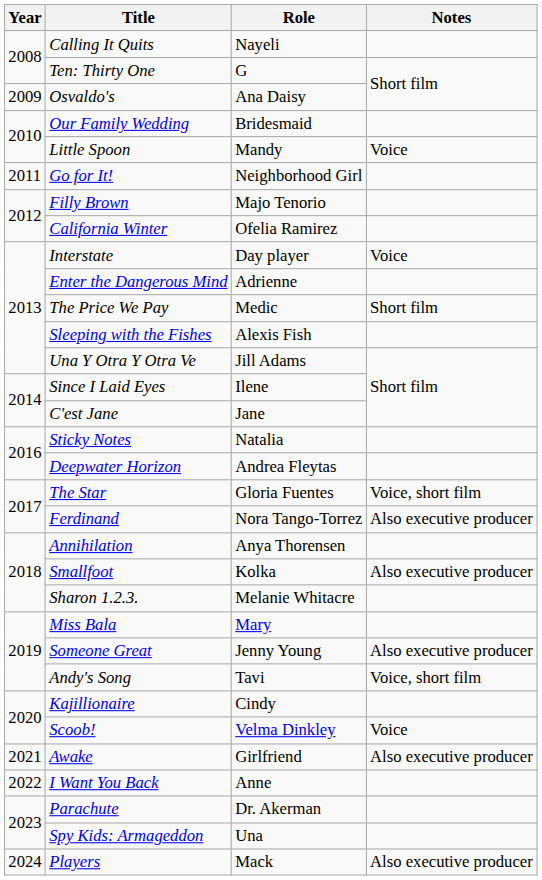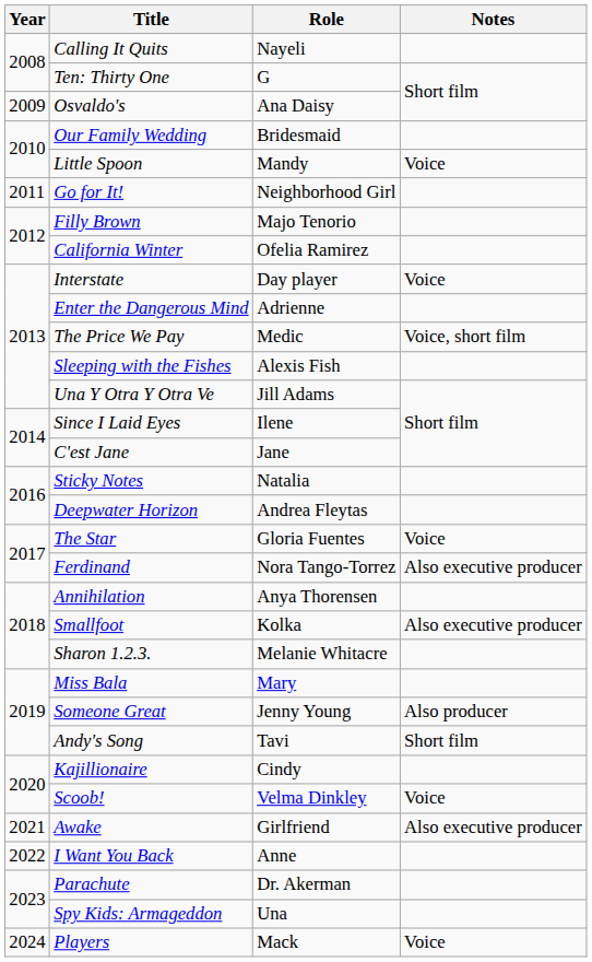 <table class="wikitable sortable">
 <tr>
 <th>Year</th>
 <th>Title</th>
 <th>Role</th>
 <th class="unsortable">Notes</th>
 </tr>
 <tr>
 <td rowspan=2>2008</td>
 <td><em>Calling It Quits</em></td>
 <td>Nayeli</td>
 <td></td>
 </tr>
 <tr>
 <td><em>Ten: Thirty One</em></td>
 <td>G</td>
 <td rowspan=2>Short film</td>
 </tr>
 <tr>
 <td>2009</td>
 <td><em>Osvaldo's</em></td>
 <td>Ana Daisy</td>
 </tr>
 <tr>
 <td rowspan=2>2010</td>
 <td><em><a href='#'>Our Family Wedding</a></em></td>
 <td>Bridesmaid</td>
 <td></td>
 </tr>
 <tr>
 <td><em>Little Spoon</em></td>
 <td>Mandy</td>
 <td>Voice</td>
 </tr>
 <tr>
 <td>2011</td>
 <td><em><a href='#'>Go for It!</a></em></td>
 <td>Neighborhood Girl</td>
 <td></td>
 </tr>
 <tr>
 <td rowspan=2>2012</td>
 <td><em><a href='#'>Filly Brown</a></em></td>
 <td>Majo Tenorio</td>
 <td></td>
 </tr>
 <tr>
 <td><em><a href='#'>California Winter</a></em></td>
 <td>Ofelia Ramirez</td>
 <td></td>
 </tr>
 <tr>
 <td rowspan=5>2013</td>
 <td><em>Interstate</em></td>
 <td>Day player</td>
 <td>Voice</td>
 </tr>
 <tr>
 <td><em><a href='#'>Enter the Dangerous Mind</a></em></td>
 <td>Adrienne</td>
 <td></td>
 </tr>
 <tr>
 <td><em>The Price We Pay</em></td>
 <td>Medic</td>
-<td>Short film</td>
+<td>Voice, short film</td>
 </tr>
 <tr>
 <td><em><a href='#'>Sleeping with the Fishes</a></em></td>
 <td>Alexis Fish</td>
 <td></td>
 </tr>
 <tr>
 <td><em>Una Y Otra Y Otra Ve</em></td>
 <td>Jill Adams</td>
 <td rowspan=3>Short film</td>
 </tr>
 <tr>
 <td rowspan=2>2014</td>
 <td><em>Since I Laid Eyes</em></td>
 <td>Ilene</td>
 </tr>
 <tr>
 <td><em>C'est Jane</em></td>
 <td>Jane</td>
 </tr>
 <tr>
 <td rowspan=2>2016</td>
 <td><em><a href='#'>Sticky Notes</a></em></td>
 <td>Natalia</td>
 <td></td>
 </tr>
 <tr>
 <td><em><a href='#'>Deepwater Horizon</a></em></td>
 <td>Andrea Fleytas</td>
 <td></td>
 </tr>
 <tr>
 <td rowspan=2>2017</td>
 <td><em><a href='#'>The Star</a></em></td>
 <td>Gloria Fuentes</td>
-<td>Voice, short film</td>
+<td>Voice</td>
 </tr>
 <tr>
 <td><em><a href='#'>Ferdinand</a></em></td>
 <td>Nora Tango-Torrez</td>
 <td>Also executive producer</td>
 </tr>
 <tr>
 <td rowspan=3>2018</td>
 <td><em><a href='#'>Annihilation</a></em></td>
 <td>Anya Thorensen</td>
 <td></td>
 </tr>
 <tr>
 <td><em><a href='#'>Smallfoot</a></em></td>
 <td>Kolka</td>
 <td>Also executive producer</td>
 </tr>
 <tr>
 <td><em>Sharon 1.2.3.</em></td>
 <td>Melanie Whitacre</td>
 <td></td>
 </tr>
 <tr>
 <td rowspan=3>2019</td>
 <td><em><a href='#'>Miss Bala</a></em></td>
 <td><a href='#'>Mary</a></td>
 <td></td>
 </tr>
 <tr>
 <td><em><a href='#'>Someone Great</a></em></td>
 <td>Jenny Young</td>
-<td>Also executive producer</td>
+<td>Also producer</td>
 </tr>
 <tr>
 <td><em>Andy's Song</em></td>
 <td>Tavi</td>
-<td>Voice, short film</td>
+<td>Short film</td>
 </tr>
 <tr>
 <td rowspan=2>2020</td>
 <td><em><a href='#'>Kajillionaire</a></em></td>
 <td>Cindy</td>
 <td></td>
 </tr>
 <tr>
 <td><em><a href='#'>Scoob!</a></em></td>
 <td><a href='#'>Velma Dinkley</a></td>
 <td>Voice</td>
 </tr>
 <tr>
 <td>2021</td>
 <td><em><a href='#'>Awake</a></em></td>
 <td>Girlfriend</td>
 <td>Also executive producer</td>
 </tr>
 <tr>
 <td>2022</td>
 <td><em><a href='#'>I Want You Back</a></em></td>
 <td>Anne</td>
 <td></td>
 </tr>
 <tr>
 <td rowspan=2>2023</td>
 <td><em><a href='#'>Parachute</a></em></td>
 <td>Dr. Akerman</td>
 <td></td>
 </tr>
 <tr>
 <td><em><a href='#'>Spy Kids: Armageddon</a></em></td>
 <td>Una</td>
 <td></td>
 </tr>
 <tr>
 <td>2024</td>
 <td><em><a href='#'>Players</a></em></td>
 <td>Mack</td>
-<td>Also executive producer</td>
+<td>Voice</td>
 </tr>
 </table>
